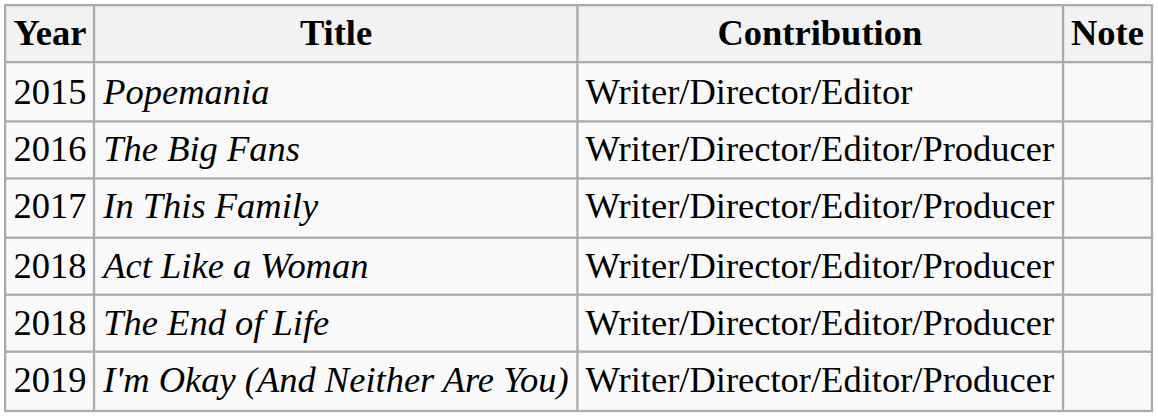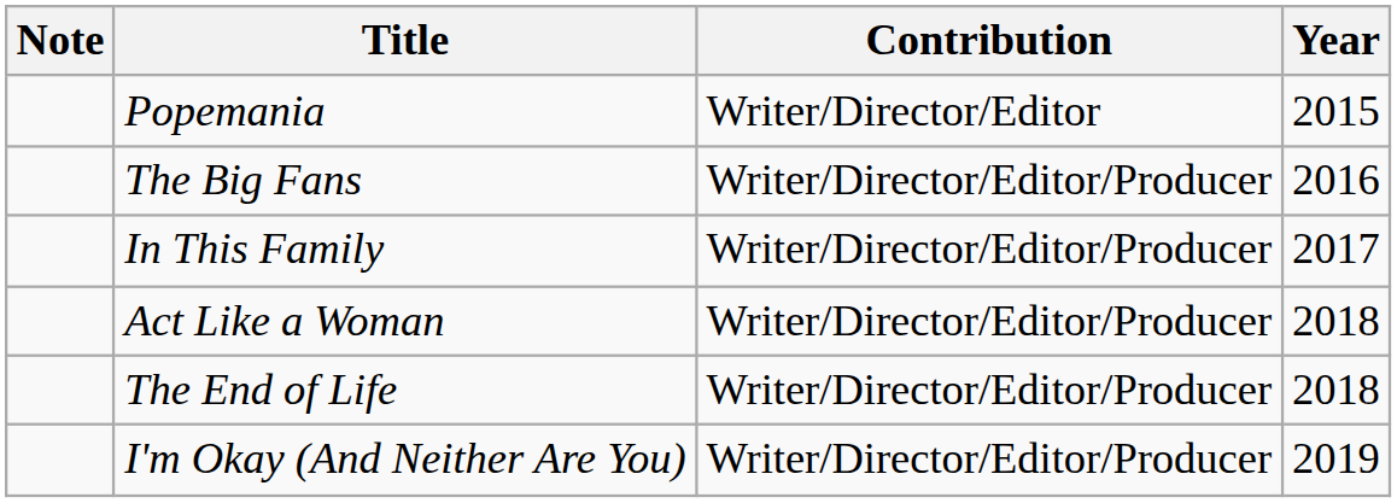 <table class="wikitable sortable">
 <tr>
-<th>Year</th>
+<th>Note</th>
 <th>Title</th>
 <th>Contribution</th>
-<th>Note</th>
+<th>Year</th>
 </tr>
 <tr>
-<td>2015</td>
+<td></td>
 <td><em>Popemania</em></td>
 <td>Writer/Director/Editor</td>
-<td></td>
+<td>2015</td>
 </tr>
 <tr>
-<td>2016</td>
+<td></td>
 <td><em>The Big Fans</em></td>
 <td>Writer/Director/Editor/Producer</td>
-<td></td>
+<td>2016</td>
 </tr>
 <tr>
-<td>2017</td>
+<td></td>
 <td><em>In This Family</em></td>
 <td>Writer/Director/Editor/Producer</td>
-<td></td>
+<td>2017</td>
 </tr>
 <tr>
-<td>2018</td>
+<td></td>
 <td><em>Act Like a Woman</em></td>
 <td>Writer/Director/Editor/Producer</td>
-<td></td>
+<td>2018</td>
 </tr>
 <tr>
-<td>2018</td>
+<td></td>
 <td><em>The End of Life</em></td>
 <td>Writer/Director/Editor/Producer</td>
-<td></td>
+<td>2018</td>
 </tr>
 <tr>
-<td>2019</td>
+<td></td>
 <td><em>I'm Okay (And Neither Are You)</em></td>
 <td>Writer/Director/Editor/Producer</td>
-<td></td>
+<td>2019</td>
 </tr>
 </table>
